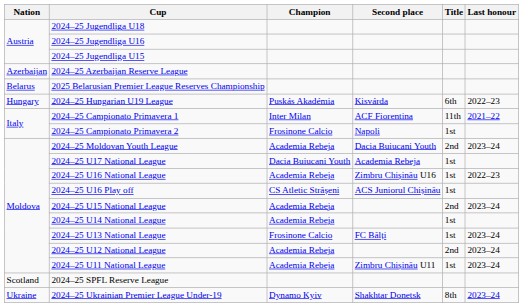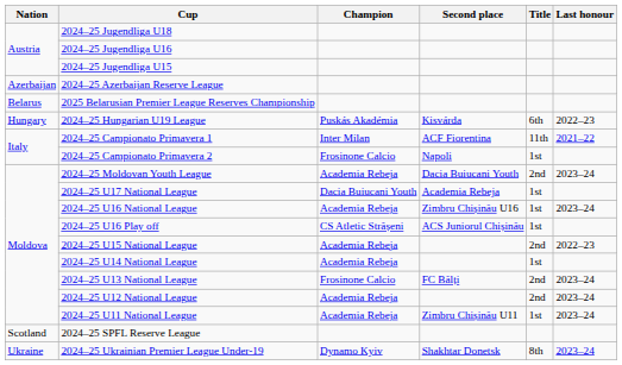 <table class=wikitable style="font-size:14px">
 <tr>
 <th>Nation</th>
 <th>Cup</th>
 <th>Champion</th>
 <th>Second place</th>
 <th data-sort-type="number">Title</th>
 <th>Last honour</th>
 </tr>
 <tr>
 <td rowspan=3> <a href='#'>Austria</a></td>
 <td><a href='#'>2024–25 Jugendliga U18</a></td>
 <td></td>
 <td></td>
 <td></td>
 <td></td>
 </tr>
 <tr>
 <td><a href='#'>2024–25 Jugendliga U16</a></td>
 <td></td>
 <td></td>
 <td></td>
 <td></td>
 </tr>
 <tr>
 <td><a href='#'>2024–25 Jugendliga U15</a></td>
 <td></td>
 <td></td>
 <td></td>
 <td></td>
 </tr>
 <tr>
 <td rowspan=> <a href='#'>Azerbaijan</a></td>
 <td><a href='#'>2024–25 Azerbaijan Reserve League</a></td>
 <td></td>
 <td></td>
 <td></td>
 <td></td>
 </tr>
 <tr>
 <td> <a href='#'>Belarus</a></td>
 <td><a href='#'>2025 Belarusian Premier League Reserves Championship</a></td>
 <td></td>
 <td></td>
 <td></td>
 <td></td>
 </tr>
 <tr>
 <td rowspan=> <a href='#'>Hungary</a></td>
 <td><a href='#'>2024–25 Hungarian U19 League</a></td>
 <td><a href='#'>Puskás Akadémia</a></td>
 <td><a href='#'>Kisvárda</a></td>
 <td>6th</td>
 <td>2022–23</td>
 </tr>
 <tr>
 <td rowspan=2> <a href='#'>Italy</a></td>
 <td><a href='#'>2024–25 Campionato Primavera 1</a></td>
 <td><a href='#'>Inter Milan</a></td>
 <td><a href='#'>ACF Fiorentina</a></td>
 <td>11th</td>
 <td><a href='#'>2021–22</a></td>
 </tr>
 <tr>
 <td><a href='#'>2024–25 Campionato Primavera 2</a></td>
 <td><a href='#'>Frosinone Calcio</a></td>
 <td><a href='#'>Napoli</a></td>
 <td>1st</td>
 <td></td>
 </tr>
 <tr>
 <td rowspan=9> <a href='#'>Moldova</a></td>
 <td><a href='#'>2024–25 Moldovan Youth League</a></td>
 <td><a href='#'>Academia Rebeja</a></td>
 <td><a href='#'>Dacia Buiucani Youth</a></td>
 <td>2nd</td>
 <td>2023–24</td>
 </tr>
 <tr>
 <td><a href='#'>2024–25 U17 National League</a></td>
 <td><a href='#'>Dacia Buiucani Youth</a></td>
 <td><a href='#'>Academia Rebeja</a></td>
 <td>1st</td>
 <td></td>
 </tr>
 <tr>
 <td><a href='#'>2024–25 U16 National League</a></td>
 <td><a href='#'>Academia Rebeja</a></td>
 <td><a href='#'>Zimbru Chișinău</a> U16</td>
 <td>1st</td>
-<td>2022–23</td>
+<td>2023–24</td>
 </tr>
 <tr>
 <td><a href='#'>2024–25 U16 Play off</a></td>
 <td><a href='#'>CS Atletic Strășeni</a></td>
 <td><a href='#'>ACS Juniorul Chișinău</a></td>
 <td>1st</td>
 <td></td>
 </tr>
 <tr>
 <td><a href='#'>2024–25 U15 National League</a></td>
 <td><a href='#'>Academia Rebeja</a></td>
 <td></td>
 <td>2nd</td>
-<td>2023–24</td>
+<td>2022–23</td>
 </tr>
 <tr>
 <td><a href='#'>2024–25 U14 National League</a></td>
 <td><a href='#'>Academia Rebeja</a></td>
 <td></td>
 <td>1st</td>
 <td></td>
 </tr>
 <tr>
 <td><a href='#'>2024–25 U13 National League</a></td>
 <td><a href='#'>Frosinone Calcio</a></td>
 <td><a href='#'>FC Bălți</a></td>
-<td>1st</td>
+<td>2nd</td>
 <td>2023–24</td>
 </tr>
 <tr>
 <td><a href='#'>2024–25 U12 National League</a></td>
 <td><a href='#'>Academia Rebeja</a></td>
 <td></td>
 <td>2nd</td>
 <td>2023–24</td>
 </tr>
 <tr>
 <td><a href='#'>2024–25 U11 National League</a></td>
 <td><a href='#'>Academia Rebeja</a></td>
 <td><a href='#'>Zimbru Chișinău</a> U11</td>
 <td>1st</td>
 <td>2023–24</td>
 </tr>
 <tr>
 <td> Scotland</td>
 <td>2024–25 SPFL Reserve League</td>
 <td></td>
 <td></td>
 <td></td>
 <td></td>
 </tr>
 <tr>
 <td rowspan=> <a href='#'>Ukraine</a></td>
 <td><a href='#'>2024–25 Ukrainian Premier League Under-19</a></td>
 <td><a href='#'>Dynamo Kyiv</a></td>
 <td><a href='#'>Shakhtar Donetsk</a></td>
 <td>8th</td>
 <td><a href='#'>2023–24</a></td>
 </tr>
 </table>
